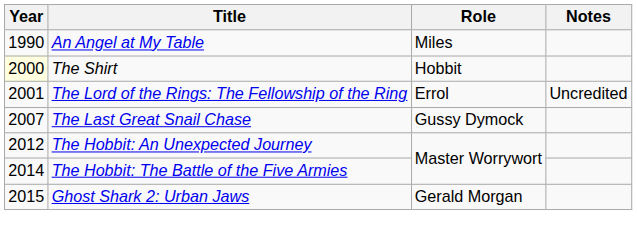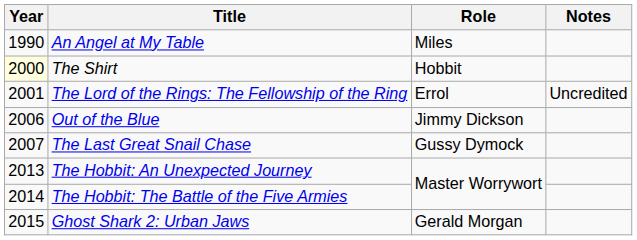 <table class="wikitable">
 <tr>
 <th>Year</th>
 <th>Title</th>
 <th>Role</th>
 <th>Notes</th>
 </tr>
 <tr>
 <td>1990</td>
 <td><em><a href='#'>An Angel at My Table</a></em></td>
 <td>Miles</td>
 <td></td>
 </tr>
 <tr>
 <td style="background: lightyellow;">2000</td>
 <td><em>The Shirt</em></td>
 <td>Hobbit</td>
 <td></td>
 </tr>
 <tr>
 <td>2001</td>
 <td><em><a href='#'>The Lord of the Rings: The Fellowship of the Ring</a></em></td>
 <td>Errol</td>
 <td>Uncredited</td>
 </tr>
 <tr>
+<td>2006</td>
+<td><em><a href='#'>Out of the Blue</a></em></td>
+<td>Jimmy Dickson</td>
+<td></td>
+</tr>
+<tr>
 <td>2007</td>
 <td><em><a href='#'>The Last Great Snail Chase</a></em></td>
 <td>Gussy Dymock</td>
 <td></td>
 </tr>
 <tr>
-<td>2012</td>
+<td>2013</td>
 <td><em><a href='#'>The Hobbit: An Unexpected Journey</a></em></td>
 <td rowspan="2">Master Worrywort</td>
 <td></td>
 </tr>
 <tr>
 <td>2014</td>
 <td><em><a href='#'>The Hobbit: The Battle of the Five Armies</a></em></td>
 <td></td>
 </tr>
 <tr>
 <td>2015</td>
 <td><em><a href='#'>Ghost Shark 2: Urban Jaws</a></em></td>
 <td>Gerald Morgan</td>
 <td></td>
 </tr>
 </table>
